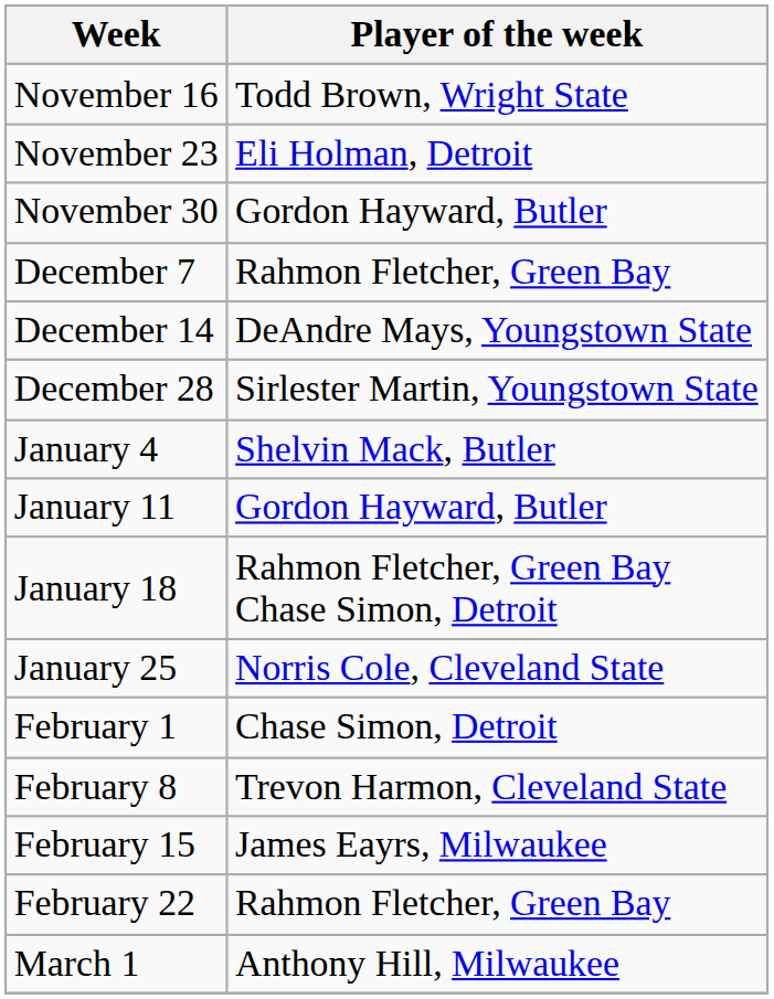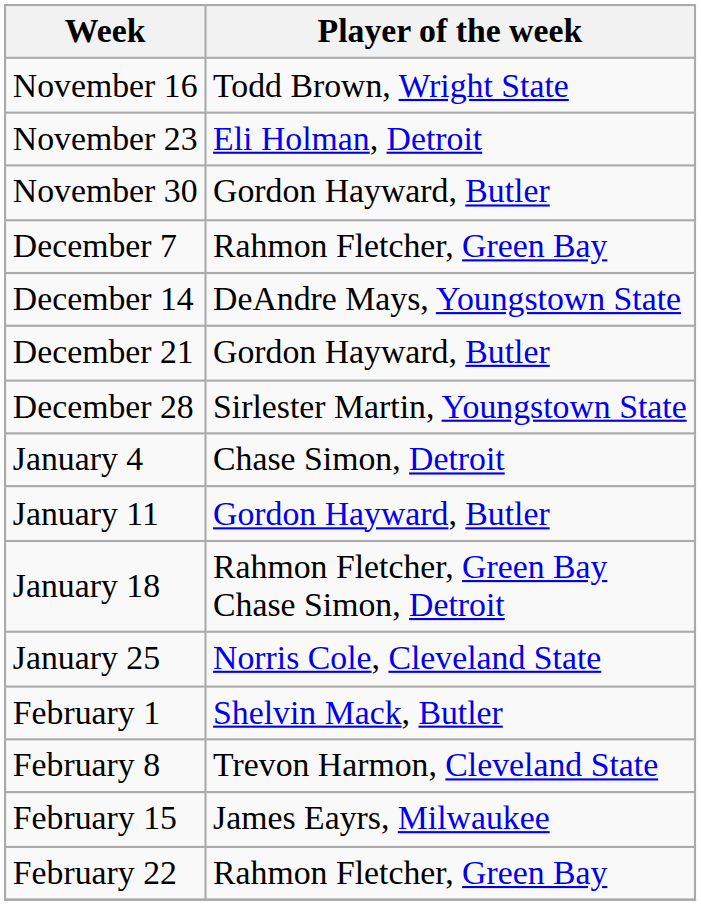 <table class="wikitable" border="1">
 <tr>
 <th>Week</th>
 <th>Player of the week</th>
 </tr>
 <tr>
 <td>November 16</td>
 <td>Todd Brown, <a href='#'>Wright State</a></td>
 </tr>
 <tr>
 <td>November 23</td>
 <td><a href='#'>Eli Holman</a>, <a href='#'>Detroit</a></td>
 </tr>
 <tr>
 <td>November 30</td>
 <td>Gordon Hayward, <a href='#'>Butler</a></td>
 </tr>
 <tr>
 <td>December 7</td>
 <td>Rahmon Fletcher, <a href='#'>Green Bay</a></td>
 </tr>
 <tr>
 <td>December 14</td>
 <td>DeAndre Mays, <a href='#'>Youngstown State</a></td>
 </tr>
 <tr>
+<td>December 21</td>
+<td>Gordon Hayward, <a href='#'>Butler</a></td>
+</tr>
+<tr>
 <td>December 28</td>
 <td>Sirlester Martin, <a href='#'>Youngstown State</a></td>
 </tr>
 <tr>
 <td>January 4</td>
-<td><a href='#'>Shelvin Mack</a>, <a href='#'>Butler</a></td>
+<td>Chase Simon, <a href='#'>Detroit</a></td>
 </tr>
 <tr>
 <td>January 11</td>
 <td><a href='#'>Gordon Hayward</a>, <a href='#'>Butler</a></td>
 </tr>
 <tr>
 <td>January 18</td>
 <td>Rahmon Fletcher, <a href='#'>Green Bay</a><br>Chase Simon, <a href='#'>Detroit</a></td>
 </tr>
 <tr>
 <td>January 25</td>
 <td><a href='#'>Norris Cole</a>, <a href='#'>Cleveland State</a></td>
 </tr>
 <tr>
 <td>February 1</td>
-<td>Chase Simon, <a href='#'>Detroit</a></td>
+<td><a href='#'>Shelvin Mack</a>, <a href='#'>Butler</a></td>
 </tr>
 <tr>
 <td>February 8</td>
 <td>Trevon Harmon, <a href='#'>Cleveland State</a></td>
 </tr>
 <tr>
 <td>February 15</td>
 <td>James Eayrs, <a href='#'>Milwaukee</a></td>
 </tr>
 <tr>
 <td>February 22</td>
 <td>Rahmon Fletcher, <a href='#'>Green Bay</a></td>
 </tr>
 <tr>
-<td>March 1</td>
-<td>Anthony Hill, <a href='#'>Milwaukee</a></td>
-</tr>
-<tr>
 </tr>
 </table>
